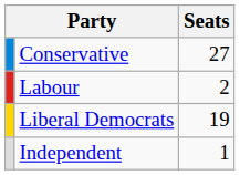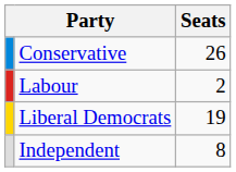 <table class="wikitable">
 <tr>
 <th colspan=2>Party</th>
 <th>Seats</th>
 </tr>
 <tr>
 <th style="background-color: #0087DC"></th>
 <td><a href='#'>Conservative</a></td>
-<td align=right>27</td>
+<td align=right>26</td>
 </tr>
 <tr>
 <th style="background-color: #DC241f"></th>
 <td><a href='#'>Labour</a></td>
 <td align=right>2</td>
 </tr>
 <tr>
 <th style="background-color: #ffd700"></th>
 <td><a href='#'>Liberal Democrats</a></td>
 <td align=right>19</td>
 </tr>
 <tr>
 <th style="background-color: #DDDDDD"></th>
 <td><a href='#'>Independent</a></td>
-<td align=right>1</td>
+<td align=right>8</td>
 </tr>
 </table>
